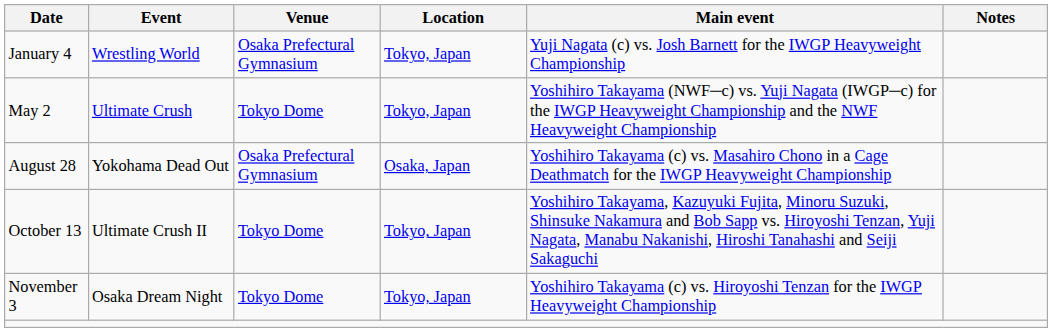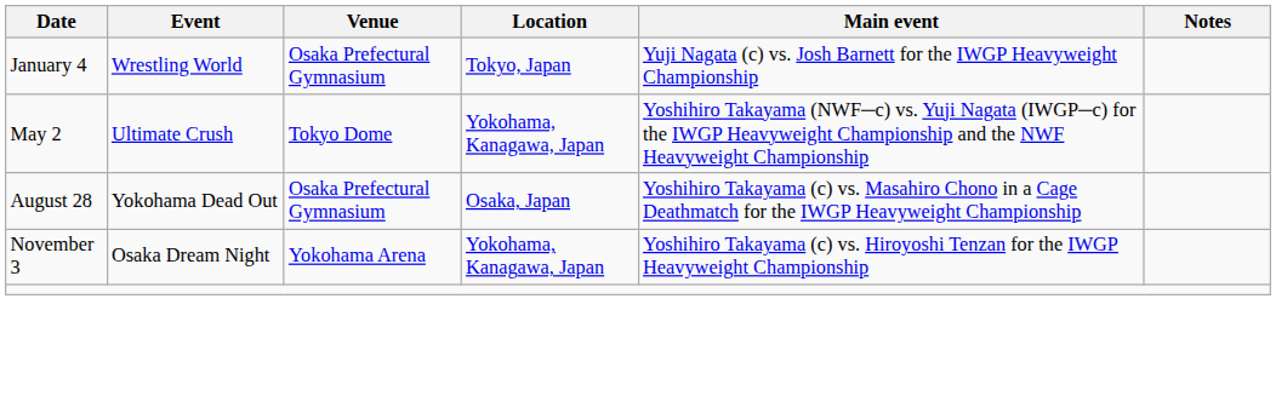 <table class="sortable wikitable succession-box" style="font-size:85%;">
 <tr>
 <th width=8%>Date</th>
 <th width=14%>Event</th>
 <th width=14%>Venue</th>
 <th width=14%>Location</th>
 <th width=40%>Main event</th>
 <th width=14%>Notes</th>
 </tr>
 <tr>
 <td>January 4</td>
 <td><a href='#'>Wrestling World</a></td>
 <td><a href='#'>Osaka Prefectural Gymnasium</a></td>
 <td><a href='#'>Tokyo, Japan</a></td>
 <td><a href='#'>Yuji Nagata</a> (c) vs. <a href='#'>Josh Barnett</a> for the <a href='#'>IWGP Heavyweight Championship</a></td>
 <td></td>
 </tr>
 <tr>
 <td>May 2</td>
 <td><a href='#'>Ultimate Crush</a></td>
 <td><a href='#'>Tokyo Dome</a></td>
-<td><a href='#'>Tokyo, Japan</a></td>
+<td><a href='#'>Yokohama, Kanagawa, Japan</a></td>
 <td><a href='#'>Yoshihiro Takayama</a> (NWF─c) vs. <a href='#'>Yuji Nagata</a> (IWGP─c) for the <a href='#'>IWGP Heavyweight Championship</a> and the <a href='#'>NWF Heavyweight Championship</a></td>
 <td></td>
 </tr>
 <tr>
 <td>August 28</td>
 <td>Yokohama Dead Out</td>
 <td><a href='#'>Osaka Prefectural Gymnasium</a></td>
 <td><a href='#'>Osaka, Japan</a></td>
 <td><a href='#'>Yoshihiro Takayama</a> (c) vs. <a href='#'>Masahiro Chono</a> in a <a href='#'>Cage Deathmatch</a> for the <a href='#'>IWGP Heavyweight Championship</a></td>
 <td></td>
 </tr>
 <tr>
-<td>October 13</td>
-<td>Ultimate Crush II</td>
-<td><a href='#'>Tokyo Dome</a></td>
-<td><a href='#'>Tokyo, Japan</a></td>
-<td><a href='#'>Yoshihiro Takayama</a>, <a href='#'>Kazuyuki Fujita</a>, <a href='#'>Minoru Suzuki</a>, <a href='#'>Shinsuke Nakamura</a> and <a href='#'>Bob Sapp</a> vs. <a href='#'>Hiroyoshi Tenzan</a>, <a href='#'>Yuji Nagata</a>, <a href='#'>Manabu Nakanishi</a>, <a href='#'>Hiroshi Tanahashi</a> and <a href='#'>Seiji Sakaguchi</a></td>
-<td></td>
-</tr>
-<tr>
 <td>November 3</td>
 <td>Osaka Dream Night</td>
-<td><a href='#'>Tokyo Dome</a></td>
-<td><a href='#'>Tokyo, Japan</a></td>
+<td><a href='#'>Yokohama Arena</a></td>
+<td><a href='#'>Yokohama, Kanagawa, Japan</a></td>
 <td><a href='#'>Yoshihiro Takayama</a> (c) vs. <a href='#'>Hiroyoshi Tenzan</a> for the <a href='#'>IWGP Heavyweight Championship</a></td>
 <td></td>
 </tr>
 <tr>
 <td colspan=6></td>
 </tr>
 </table>
